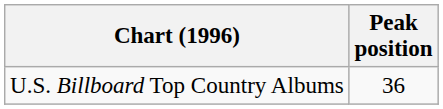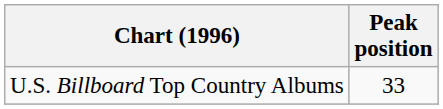 <table class="wikitable">
 <tr>
 <th>Chart (1996)</th>
 <th>Peak<br>position</th>
 </tr>
 <tr>
 <td>U.S. <em>Billboard</em> Top Country Albums</td>
-<td align="center">36</td>
+<td align="center">33</td>
 </tr>
 </table>
